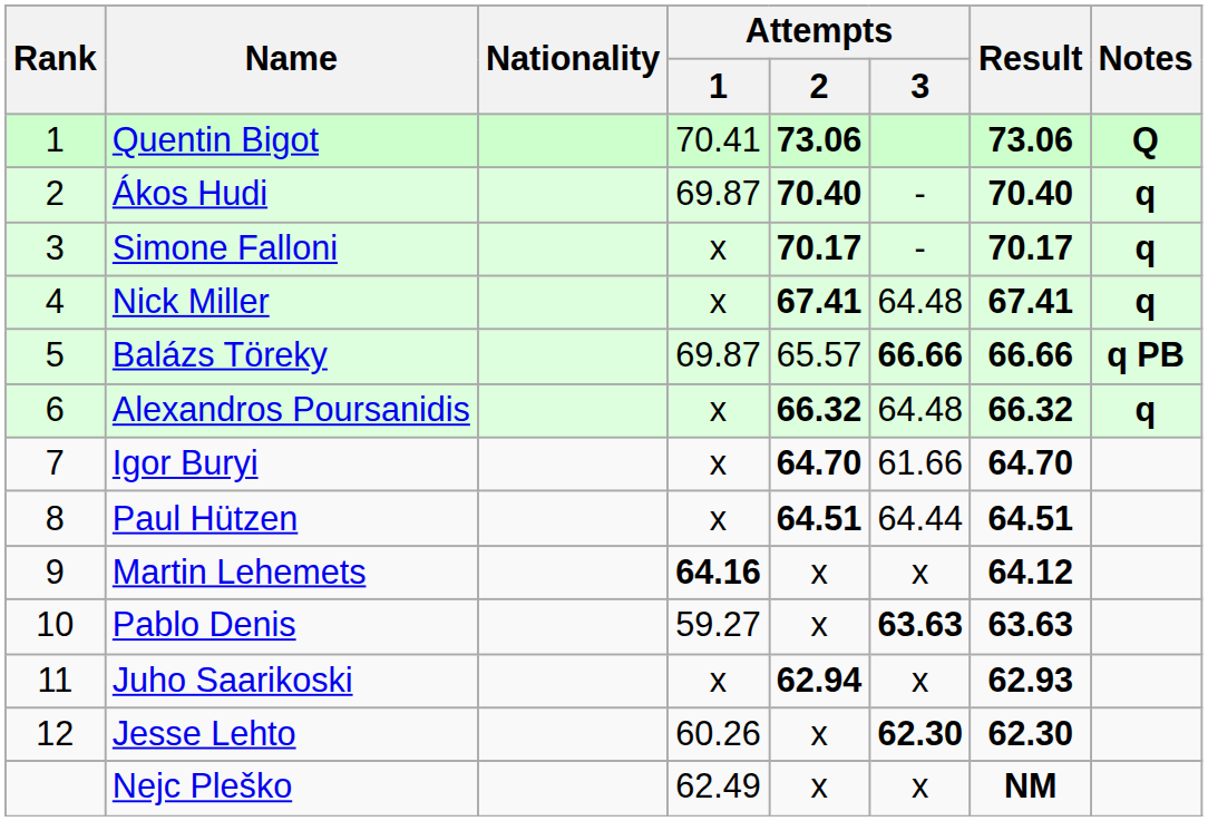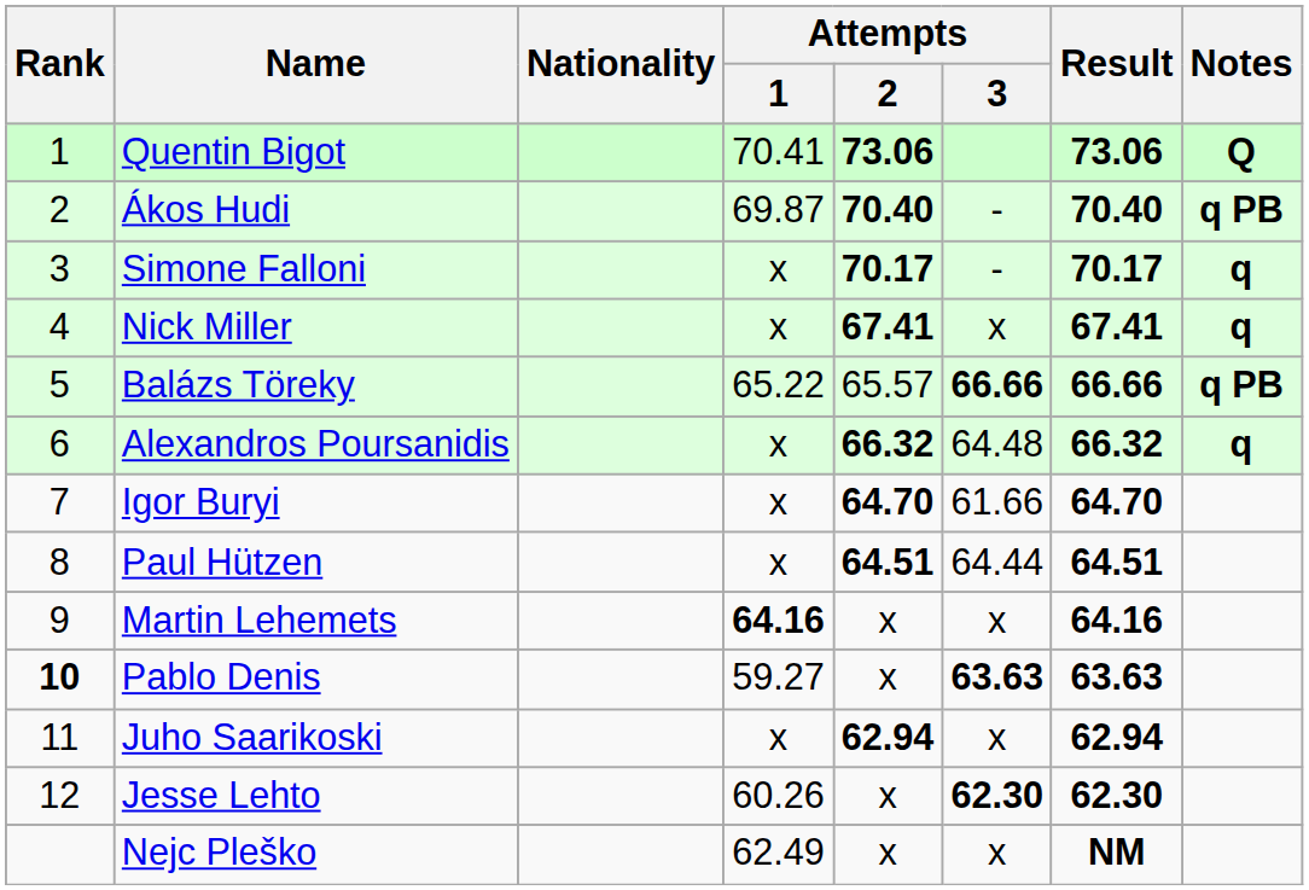 <table class="wikitable sortable" style="text-align:center">
 <tr>
 <th rowspan=2>Rank</th>
 <th rowspan=2>Name</th>
 <th rowspan=2>Nationality</th>
 <th colspan=3>Attempts</th>
 <th rowspan=2>Result</th>
 <th rowspan=2>Notes</th>
 </tr>
 <tr>
 <th>1</th>
 <th>2</th>
 <th>3</th>
 </tr>
 <tr bgcolor=ccffcc>
 <td>1</td>
 <td align=left><a href='#'>Quentin Bigot</a></td>
 <td align=left></td>
 <td>70.41</td>
 <td><strong>73.06</strong></td>
 <td></td>
 <td><strong>73.06</strong></td>
 <td><strong>Q</strong></td>
 </tr>
 <tr bgcolor=ddffdd>
 <td>2</td>
 <td align=left><a href='#'>Ákos Hudi</a></td>
 <td align=left></td>
 <td>69.87</td>
 <td><strong>70.40</strong></td>
 <td>-</td>
 <td><strong>70.40</strong></td>
-<td><strong>q</strong></td>
+<td><strong>q PB</strong></td>
 </tr>
 <tr bgcolor=ddffdd>
 <td>3</td>
 <td align=left><a href='#'>Simone Falloni</a></td>
 <td align=left></td>
 <td>x</td>
 <td><strong>70.17</strong></td>
 <td>-</td>
 <td><strong>70.17</strong></td>
 <td><strong>q</strong></td>
 </tr>
 <tr bgcolor=ddffdd>
 <td>4</td>
 <td align=left><a href='#'>Nick Miller</a></td>
 <td align=left></td>
 <td>x</td>
 <td><strong>67.41</strong></td>
-<td>64.48</td>
+<td>x</td>
 <td><strong>67.41</strong></td>
 <td><strong>q</strong></td>
 </tr>
 <tr bgcolor=ddffdd>
 <td>5</td>
 <td align=left><a href='#'>Balázs Töreky</a></td>
 <td align=left></td>
-<td>69.87</td>
+<td>65.22</td>
 <td>65.57</td>
 <td><strong>66.66</strong></td>
 <td><strong>66.66</strong></td>
 <td><strong>q PB</strong></td>
 </tr>
 <tr bgcolor=ddffdd>
 <td>6</td>
 <td align=left><a href='#'>Alexandros Poursanidis</a></td>
 <td align=left></td>
 <td>x</td>
 <td><strong>66.32</strong></td>
 <td>64.48</td>
 <td><strong>66.32</strong></td>
 <td><strong>q</strong></td>
 </tr>
 <tr>
 <td>7</td>
 <td align=left><a href='#'>Igor Buryi</a></td>
 <td align=left></td>
 <td>x</td>
 <td><strong>64.70</strong></td>
 <td>61.66</td>
 <td><strong>64.70</strong></td>
 <td></td>
 </tr>
 <tr>
 <td>8</td>
 <td align=left><a href='#'>Paul Hützen</a></td>
 <td align=left></td>
 <td>x</td>
 <td><strong>64.51</strong></td>
 <td>64.44</td>
 <td><strong>64.51</strong></td>
 <td></td>
 </tr>
 <tr>
 <td>9</td>
 <td align=left><a href='#'>Martin Lehemets</a></td>
 <td align=left></td>
 <td><strong>64.16</strong></td>
 <td>x</td>
 <td>x</td>
-<td><strong>64.12</strong></td>
+<td><strong>64.16</strong></td>
 <td></td>
 </tr>
 <tr>
-<td>10</td>
+<td><strong>10</strong></td>
 <td align=left><a href='#'>Pablo Denis</a></td>
 <td align=left></td>
 <td>59.27</td>
 <td>x</td>
 <td><strong>63.63</strong></td>
 <td><strong>63.63</strong></td>
 <td></td>
 </tr>
 <tr>
 <td>11</td>
 <td align=left><a href='#'>Juho Saarikoski</a></td>
 <td align=left></td>
 <td>x</td>
 <td><strong>62.94</strong></td>
 <td>x</td>
-<td><strong>62.93</strong></td>
+<td><strong>62.94</strong></td>
 <td></td>
 </tr>
 <tr>
 <td>12</td>
 <td align=left><a href='#'>Jesse Lehto</a></td>
 <td align=left></td>
 <td>60.26</td>
 <td>x</td>
 <td><strong>62.30</strong></td>
 <td><strong>62.30</strong></td>
 <td></td>
 </tr>
 <tr>
 <td></td>
 <td align=left><a href='#'>Nejc Pleško</a></td>
 <td align=left></td>
 <td>62.49</td>
 <td>x</td>
 <td>x</td>
 <td><strong>NM</strong></td>
 <td></td>
 </tr>
 </table>
